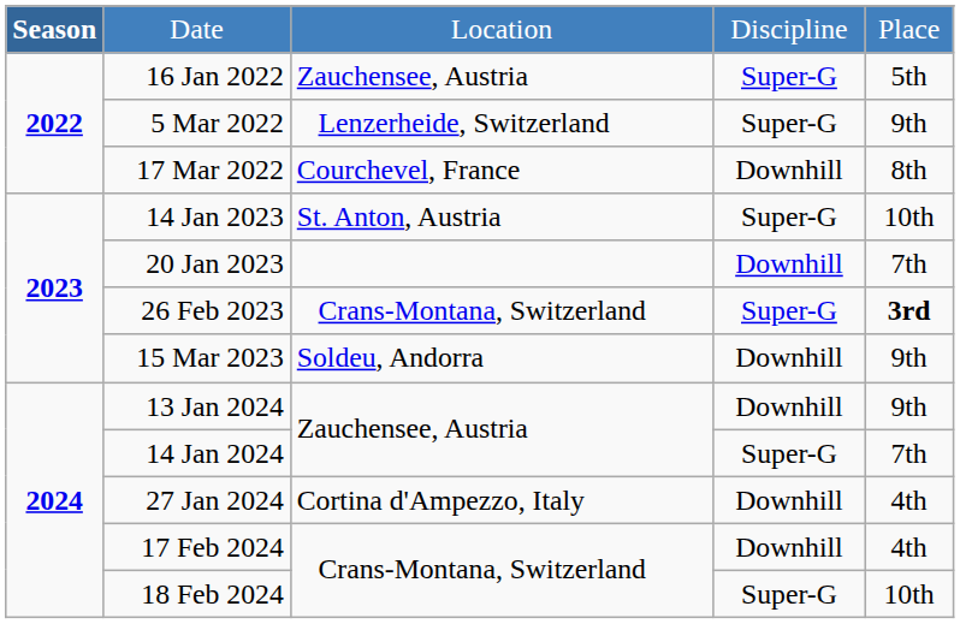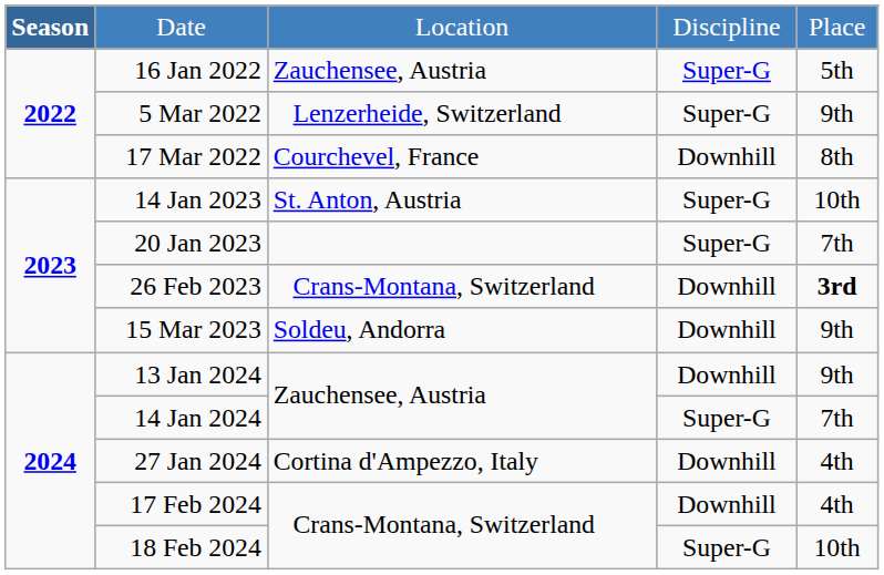 <table class="wikitable"  style="font-size:95%; text-align:center; border:gray solid 1px; width:40%;">
 <tr style="background:#369; color:white;">
 <td rowspan="2" colspan="1" width="5%"><strong>Season</strong></td>
 </tr>
 <tr style="background-color:#4180be; color:white;">
 <td>Date</td>
 <td>Location</td>
 <td>Discipline</td>
 <td>Place</td>
 </tr>
 <tr>
 <td rowspan="3"><strong><a href='#'>2022</a></strong></td>
 <td align=right>16 Jan 2022</td>
 <td align=left> <a href='#'>Zauchensee</a>, Austria</td>
 <td><a href='#'>Super-G</a></td>
 <td>5th</td>
 </tr>
 <tr>
 <td align=right>5 Mar 2022</td>
 <td align=left>   <a href='#'>Lenzerheide</a>, Switzerland</td>
 <td>Super-G</td>
 <td>9th</td>
 </tr>
 <tr>
 <td align=right>17 Mar 2022</td>
 <td align=left> <a href='#'>Courchevel</a>, France</td>
 <td>Downhill</td>
 <td>8th</td>
 </tr>
 <tr>
 <td rowspan="4"><strong><a href='#'>2023</a></strong></td>
 <td align=right>14 Jan 2023</td>
 <td align=left> <a href='#'>St. Anton</a>, Austria</td>
 <td>Super-G</td>
 <td>10th</td>
 </tr>
 <tr>
 <td align=right>20 Jan 2023</td>
 <td align=left></td>
-<td><a href='#'>Downhill</a></td>
+<td>Super-G</td>
 <td>7th</td>
 </tr>
 <tr>
 <td align=right>26 Feb 2023</td>
 <td align=left>   <a href='#'>Crans-Montana</a>, Switzerland</td>
-<td><a href='#'>Super-G</a></td>
+<td>Downhill</td>
 <td><strong>3rd</strong></td>
 </tr>
 <tr>
 <td align=right>15 Mar 2023</td>
 <td align=left> <a href='#'>Soldeu</a>, Andorra</td>
 <td>Downhill</td>
 <td>9th</td>
 </tr>
 <tr>
 <td rowspan="5"><strong><a href='#'>2024</a></strong></td>
 <td align=right>13 Jan 2024</td>
 <td align=left rowspan=2> Zauchensee, Austria</td>
 <td>Downhill</td>
 <td>9th</td>
 </tr>
 <tr>
 <td align=right>14 Jan 2024</td>
 <td>Super-G</td>
 <td>7th</td>
 </tr>
 <tr>
 <td align=right>27 Jan 2024</td>
 <td align=left> Cortina d'Ampezzo, Italy</td>
 <td>Downhill</td>
 <td>4th</td>
 </tr>
 <tr>
 <td align=right>17 Feb 2024</td>
 <td align=left rowspan=2>   Crans-Montana, Switzerland</td>
 <td>Downhill</td>
 <td>4th</td>
 </tr>
 <tr>
 <td align=right>18 Feb 2024</td>
 <td>Super-G</td>
 <td>10th</td>
 </tr>
 </table>
